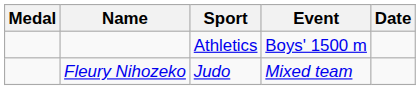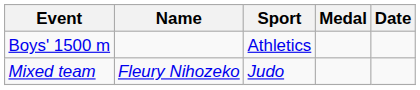 <table class="wikitable"  style="font-size: 95%;">
 <tr>
-<th>Medal</th>
+<th>Event</th>
 <th>Name</th>
 <th>Sport</th>
-<th>Event</th>
+<th>Medal</th>
 <th>Date</th>
 </tr>
 <tr>
-<td></td>
+<td><a href='#'>Boys' 1500 m</a></td>
 <td></td>
 <td><a href='#'>Athletics</a></td>
-<td><a href='#'>Boys' 1500 m</a></td>
+<td></td>
 <td></td>
 </tr>
 <tr>
-<td><em></em></td>
+<td><em><a href='#'>Mixed team</a></em></td>
 <td><em><a href='#'>Fleury Nihozeko</a></em></td>
 <td><em><a href='#'>Judo</a></em></td>
-<td><em><a href='#'>Mixed team</a></em></td>
+<td><em></em></td>
 <td><em></em></td>
 </tr>
 </table>
